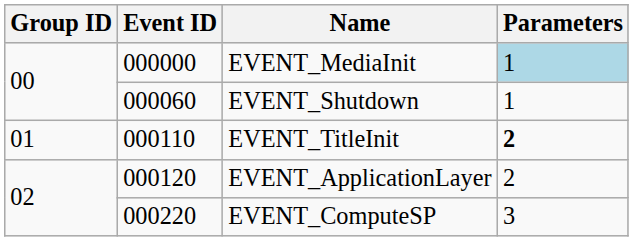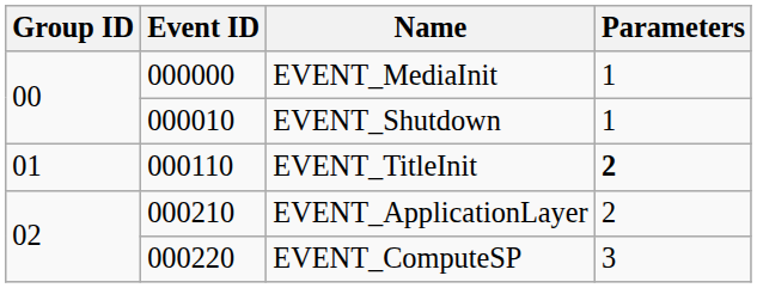 <table class="wikitable">
 <tr>
 <th>Group ID</th>
 <th>Event ID</th>
 <th>Name</th>
 <th>Parameters</th>
 </tr>
 <tr>
 <td rowspan="2">00</td>
 <td>000000</td>
 <td>EVENT_MediaInit</td>
-<td style="background: lightblue;">1</td>
+<td>1</td>
 </tr>
 <tr>
-<td>000060</td>
+<td>000010</td>
 <td>EVENT_Shutdown</td>
 <td>1</td>
 </tr>
 <tr>
 <td rowspan="1">01</td>
 <td>000110</td>
 <td>EVENT_TitleInit</td>
 <td><strong>2</strong></td>
 </tr>
 <tr>
 <td rowspan="2">02</td>
-<td>000120</td>
+<td>000210</td>
 <td>EVENT_ApplicationLayer</td>
 <td>2</td>
 </tr>
 <tr>
 <td>000220</td>
 <td>EVENT_ComputeSP</td>
 <td>3</td>
 </tr>
 </table>
